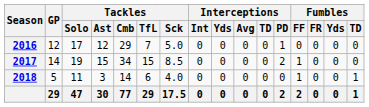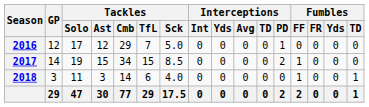 <table class="wikitable" style="text-align:center;">
 <tr>
 <th rowspan="2">Season</th>
 <th rowspan="2">GP</th>
 <th colspan="5">Tackles</th>
 <th colspan="5">Interceptions</th>
 <th colspan="4">Fumbles</th>
 </tr>
 <tr>
 <th>Solo</th>
 <th>Ast</th>
 <th>Cmb</th>
 <th>TfL</th>
 <th>Sck</th>
 <th>Int</th>
 <th>Yds</th>
 <th>Avg</th>
 <th>TD</th>
 <th>PD</th>
 <th>FF</th>
 <th>FR</th>
 <th>Yds</th>
 <th>TD</th>
 </tr>
 <tr>
 <th><a href='#'>2016</a></th>
 <td>12</td>
 <td>17</td>
 <td>12</td>
 <td>29</td>
 <td>7</td>
 <td>5.0</td>
 <td>0</td>
 <td>0</td>
 <td>0</td>
 <td>0</td>
 <td>1</td>
 <td>0</td>
 <td>0</td>
 <td>0</td>
 <td>0</td>
 </tr>
 <tr>
 <th><a href='#'>2017</a></th>
 <td>14</td>
 <td>19</td>
 <td>15</td>
 <td>34</td>
 <td>15</td>
 <td>8.5</td>
 <td>0</td>
 <td>0</td>
 <td>0</td>
 <td>0</td>
 <td>2</td>
 <td>1</td>
 <td>0</td>
 <td>0</td>
 <td>0</td>
 </tr>
 <tr>
 <th><a href='#'>2018</a></th>
-<td>5</td>
+<td>3</td>
 <td>11</td>
 <td>3</td>
 <td>14</td>
 <td>6</td>
 <td>4.0</td>
 <td>0</td>
 <td>0</td>
 <td>0</td>
 <td>0</td>
 <td>0</td>
 <td>1</td>
 <td>0</td>
 <td>0</td>
 <td>1</td>
 </tr>
 <tr>
 <th></th>
 <th>29</th>
 <th>47</th>
 <th>30</th>
 <th>77</th>
 <th>29</th>
 <th>17.5</th>
 <th>0</th>
 <th>0</th>
 <th>0</th>
 <th>0</th>
 <th>2</th>
 <th>2</th>
 <th>0</th>
 <th>0</th>
 <th>1</th>
 </tr>
 </table>
